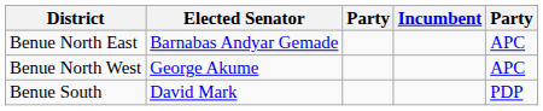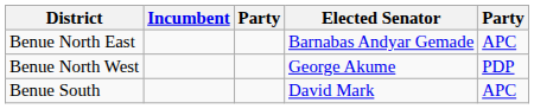 <table class="sortable wikitable" style="font-size:95%;line-height:14px;">
 <tr>
 <th class="unsortable">District</th>
+<th class="unsortable"><a href='#'>Incumbent</a></th>
+<th>Party</th>
 <th class="unsortable">Elected Senator</th>
-<th>Party</th>
-<th class="unsortable"><a href='#'>Incumbent</a></th>
 <th>Party</th>
 </tr>
 <tr>
 <td>Benue North East</td>
-<td><a href='#'>Barnabas Andyar Gemade</a></td>
 <td></td>
 <td></td>
+<td><a href='#'>Barnabas Andyar Gemade</a></td>
 <td><a href='#'>APC</a></td>
 </tr>
 <tr>
 <td>Benue North West</td>
-<td><a href='#'>George Akume</a></td>
 <td></td>
 <td></td>
-<td><a href='#'>APC</a></td>
+<td><a href='#'>George Akume</a></td>
+<td><a href='#'>PDP</a></td>
 </tr>
 <tr>
 <td>Benue South</td>
-<td><a href='#'>David Mark</a></td>
 <td></td>
 <td></td>
-<td><a href='#'>PDP</a></td>
+<td><a href='#'>David Mark</a></td>
+<td><a href='#'>APC</a></td>
 </tr>
 </table>
